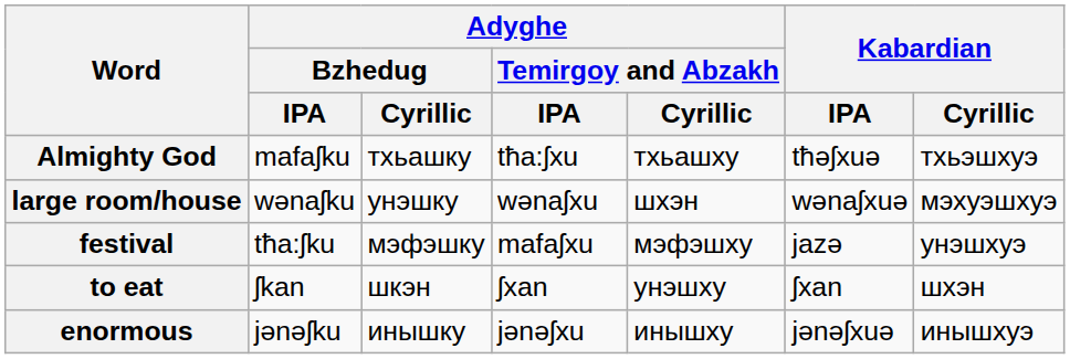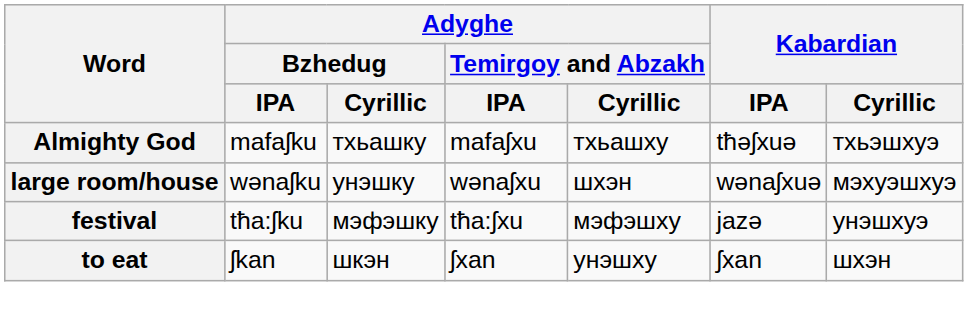 <table class="wikitable" border="1" text-align="right">
 <tr>
 <th rowspan="3">Word</th>
 <th colspan="4"><a href='#'>Adyghe</a></th>
 <th rowspan="2" colspan="2"><a href='#'>Kabardian</a></th>
 </tr>
 <tr>
 <th colspan="2">Bzhedug</th>
 <th colspan="2"><a href='#'>Temirgoy</a> and <a href='#'>Abzakh</a></th>
 </tr>
 <tr>
 <th>IPA</th>
 <th>Cyrillic</th>
 <th>IPA</th>
 <th>Cyrillic</th>
 <th>IPA</th>
 <th>Cyrillic</th>
 </tr>
 <tr>
 <th>Almighty God</th>
 <td>mafaʃku</td>
 <td>тхьашку</td>
-<td>tħa:ʃxu</td>
+<td>mafaʃxu</td>
 <td>тхьашху</td>
 <td>tħəʃxuə</td>
 <td>тхьэшхуэ</td>
 </tr>
 <tr>
 <th>large room/house</th>
 <td>wənaʃku</td>
 <td>унэшку</td>
 <td>wənaʃxu</td>
 <td>шхэн</td>
 <td>wənaʃxuə</td>
 <td>мэхуэшхуэ</td>
 </tr>
 <tr>
 <th>festival</th>
 <td>tħa:ʃku</td>
 <td>мэфэшку</td>
-<td>mafaʃxu</td>
+<td>tħa:ʃxu</td>
 <td>мэфэшху</td>
 <td>jazə</td>
 <td>унэшхуэ</td>
 </tr>
 <tr>
 <th>to eat</th>
 <td>ʃkan</td>
 <td>шкэн</td>
 <td>ʃxan</td>
 <td>унэшху</td>
 <td>ʃxan</td>
 <td>шхэн</td>
 </tr>
-<tr>
-<th>enormous</th>
-<td>jənəʃku</td>
-<td>инышку</td>
-<td>jənəʃxu</td>
-<td>инышху</td>
-<td>jənəʃxuə</td>
-<td>инышхуэ</td>
-</tr>
 </table>
